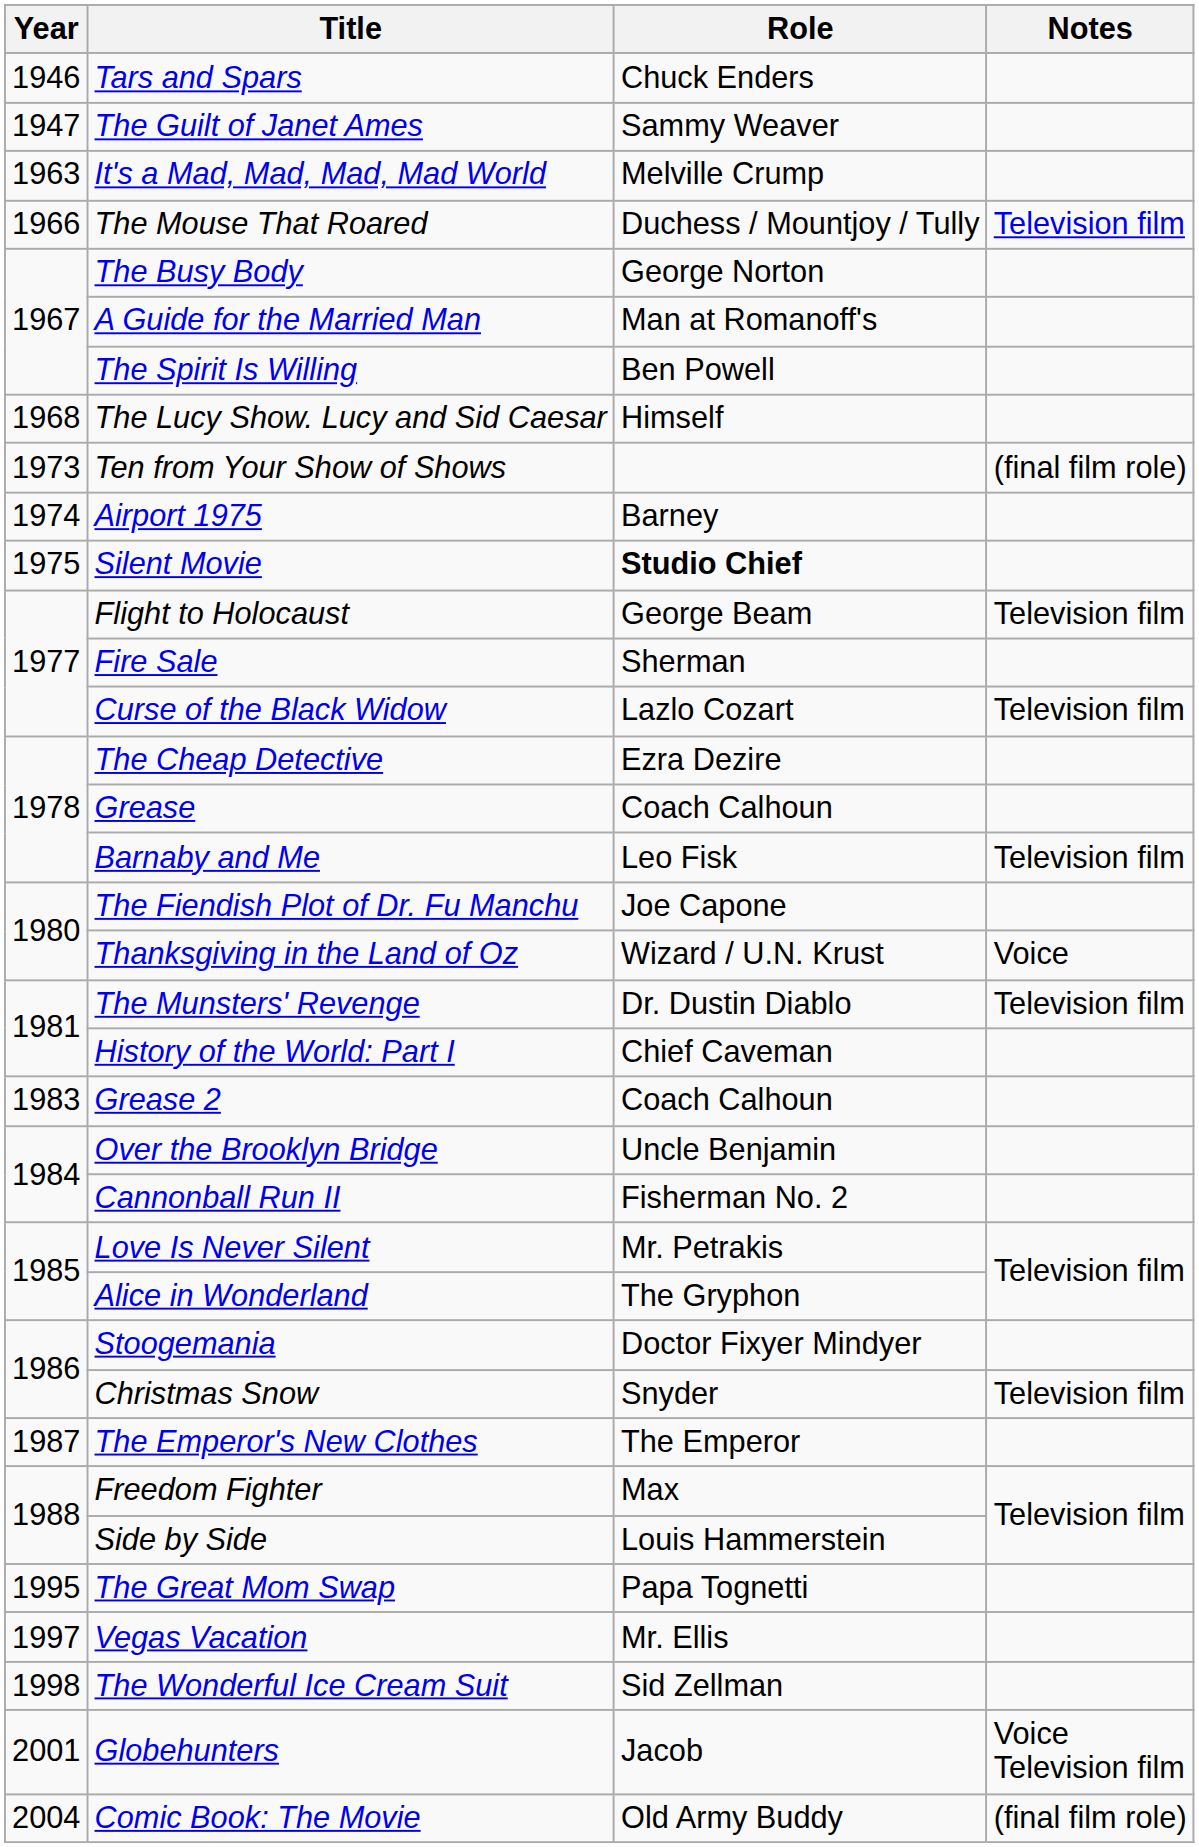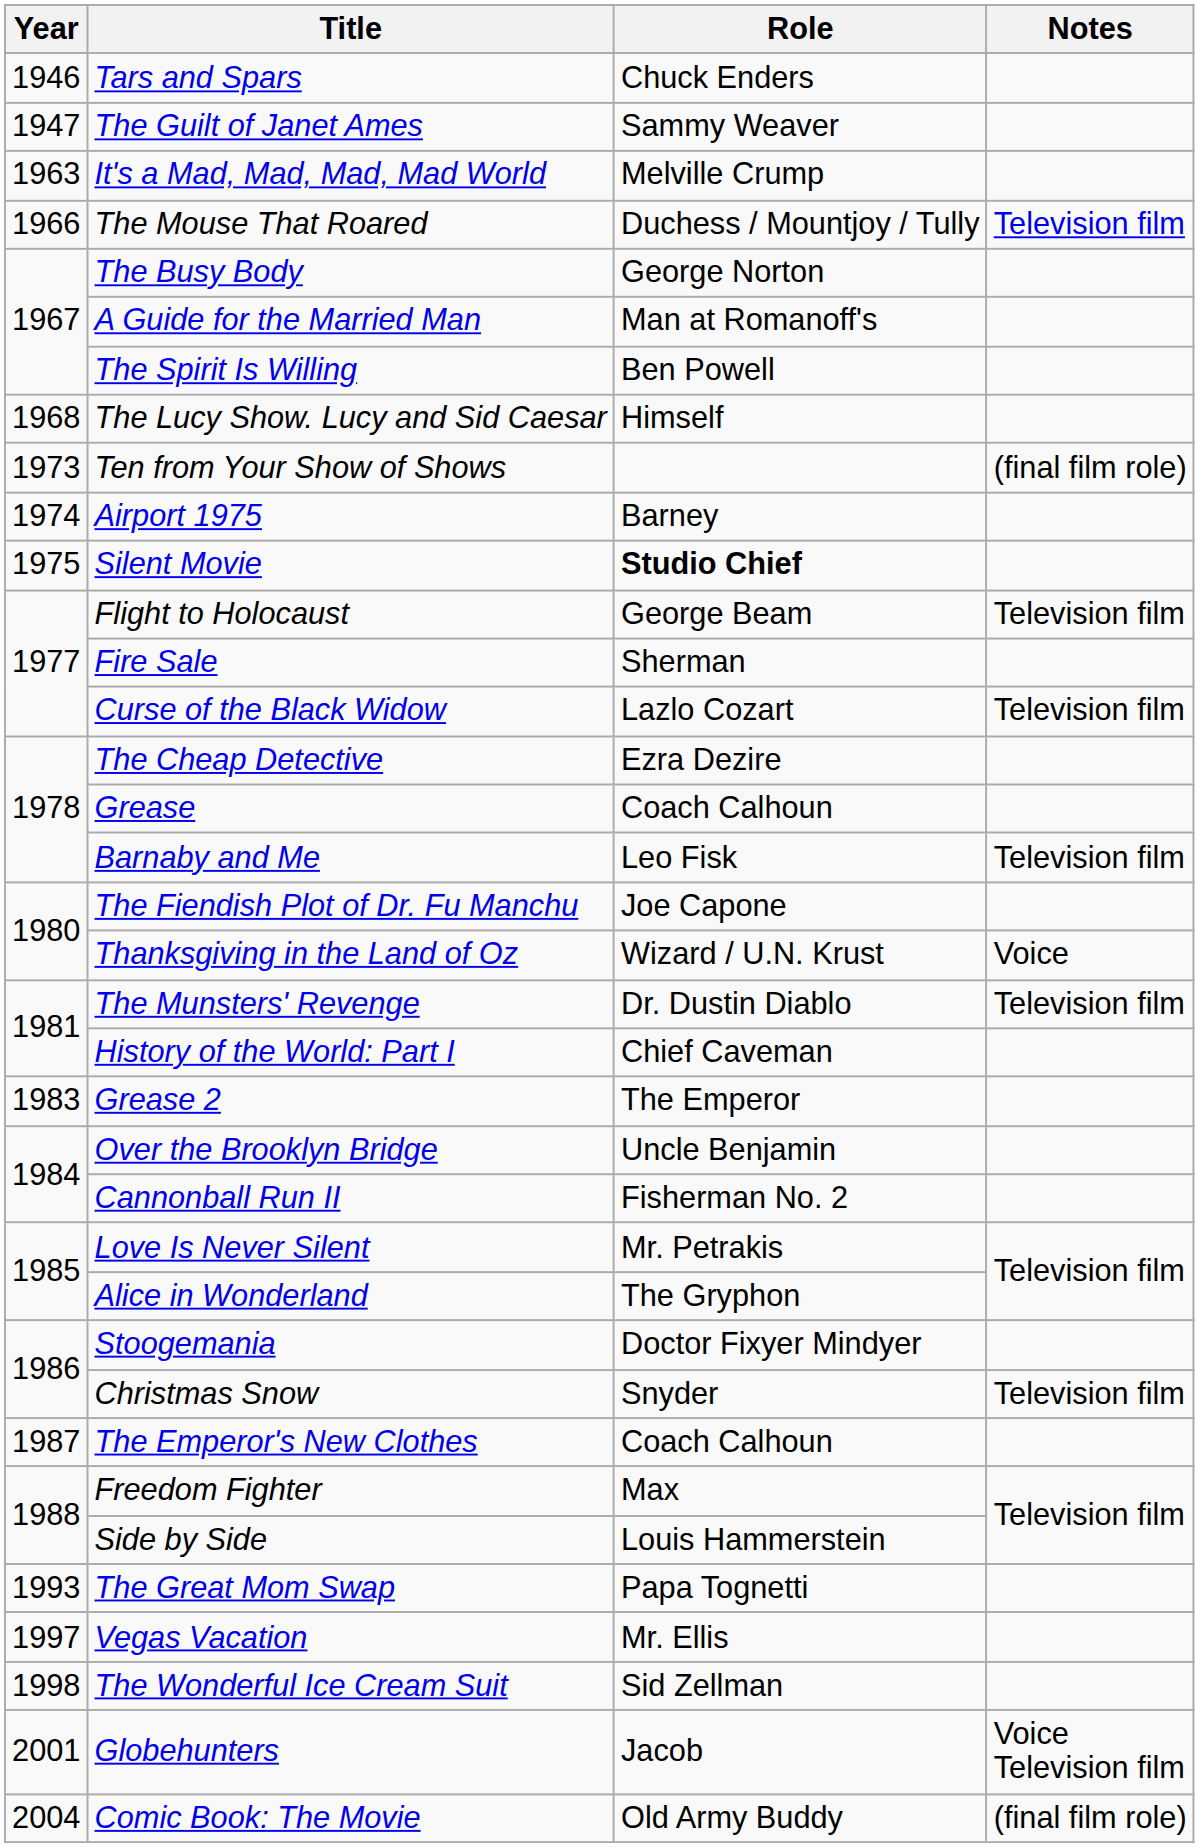 <table class="wikitable sortable">
 <tr>
 <th>Year</th>
 <th>Title</th>
 <th>Role</th>
 <th>Notes</th>
 </tr>
 <tr>
 <td>1946</td>
 <td><em><a href='#'>Tars and Spars</a></em></td>
 <td>Chuck Enders</td>
 <td></td>
 </tr>
 <tr>
 <td>1947</td>
 <td><em><a href='#'>The Guilt of Janet Ames</a></em></td>
 <td>Sammy Weaver</td>
 <td></td>
 </tr>
 <tr>
 <td>1963</td>
 <td><em><a href='#'>It's a Mad, Mad, Mad, Mad World</a></em></td>
 <td>Melville Crump</td>
 <td></td>
 </tr>
 <tr>
 <td>1966</td>
 <td><em>The Mouse That Roared</em></td>
 <td>Duchess / Mountjoy / Tully</td>
 <td><a href='#'>Television film</a></td>
 </tr>
 <tr>
 <td rowspan=3>1967</td>
 <td><em><a href='#'>The Busy Body</a></em></td>
 <td>George Norton</td>
 <td></td>
 </tr>
 <tr>
 <td><em><a href='#'>A Guide for the Married Man</a></em></td>
 <td>Man at Romanoff's</td>
 <td></td>
 </tr>
 <tr>
 <td><em><a href='#'>The Spirit Is Willing</a></em></td>
 <td>Ben Powell</td>
 <td></td>
 </tr>
 <tr>
 <td>1968</td>
 <td><em>The Lucy Show. Lucy and Sid Caesar</em></td>
 <td>Himself</td>
 <td></td>
 </tr>
 <tr>
 <td>1973</td>
 <td><em>Ten from Your Show of Shows</em></td>
 <td></td>
 <td>(final film role)</td>
 </tr>
 <tr>
 <td>1974</td>
 <td><em><a href='#'>Airport 1975</a></em></td>
 <td>Barney</td>
 <td></td>
 </tr>
 <tr>
 <td>1975</td>
 <td><em><a href='#'>Silent Movie</a></em></td>
 <td><strong>Studio Chief</strong></td>
 <td></td>
 </tr>
 <tr>
 <td rowspan=3>1977</td>
 <td><em>Flight to Holocaust</em></td>
 <td>George Beam</td>
 <td>Television film</td>
 </tr>
 <tr>
 <td><em><a href='#'>Fire Sale</a></em></td>
 <td>Sherman</td>
 <td></td>
 </tr>
 <tr>
 <td><em><a href='#'>Curse of the Black Widow</a></em></td>
 <td>Lazlo Cozart</td>
 <td>Television film</td>
 </tr>
 <tr>
 <td rowspan=3>1978</td>
 <td><em><a href='#'>The Cheap Detective</a></em></td>
 <td>Ezra Dezire</td>
 <td></td>
 </tr>
 <tr>
 <td><em><a href='#'>Grease</a></em></td>
 <td>Coach Calhoun</td>
 <td></td>
 </tr>
 <tr>
 <td><em><a href='#'>Barnaby and Me</a></em></td>
 <td>Leo Fisk</td>
 <td>Television film</td>
 </tr>
 <tr>
 <td rowspan=2>1980</td>
 <td><em><a href='#'>The Fiendish Plot of Dr. Fu Manchu</a></em></td>
 <td>Joe Capone</td>
 <td></td>
 </tr>
 <tr>
 <td><em><a href='#'>Thanksgiving in the Land of Oz</a></em></td>
 <td>Wizard / U.N. Krust</td>
 <td>Voice</td>
 </tr>
 <tr>
 <td rowspan=2>1981</td>
 <td><em><a href='#'>The Munsters' Revenge</a></em></td>
 <td>Dr. Dustin Diablo</td>
 <td>Television film</td>
 </tr>
 <tr>
 <td><em><a href='#'>History of the World: Part I</a></em></td>
 <td>Chief Caveman</td>
 <td></td>
 </tr>
 <tr>
 <td>1983</td>
 <td><em><a href='#'>Grease 2</a></em></td>
-<td>Coach Calhoun</td>
+<td>The Emperor</td>
 <td></td>
 </tr>
 <tr>
 <td rowspan=2>1984</td>
 <td><em><a href='#'>Over the Brooklyn Bridge</a></em></td>
 <td>Uncle Benjamin</td>
 <td></td>
 </tr>
 <tr>
 <td><em><a href='#'>Cannonball Run II</a></em></td>
 <td>Fisherman No. 2</td>
 <td></td>
 </tr>
 <tr>
 <td rowspan=2>1985</td>
 <td><em><a href='#'>Love Is Never Silent</a></em></td>
 <td>Mr. Petrakis</td>
 <td rowspan=2>Television film</td>
 </tr>
 <tr>
 <td><em><a href='#'>Alice in Wonderland</a></em></td>
 <td>The Gryphon</td>
 </tr>
 <tr>
 <td rowspan=2>1986</td>
 <td><em><a href='#'>Stoogemania</a></em></td>
 <td>Doctor Fixyer Mindyer</td>
 <td></td>
 </tr>
 <tr>
 <td><em>Christmas Snow</em></td>
 <td>Snyder</td>
 <td>Television film</td>
 </tr>
 <tr>
 <td>1987</td>
 <td><em><a href='#'>The Emperor's New Clothes</a></em></td>
-<td>The Emperor</td>
+<td>Coach Calhoun</td>
 <td></td>
 </tr>
 <tr>
 <td rowspan=2>1988</td>
 <td><em>Freedom Fighter</em></td>
 <td>Max</td>
 <td rowspan=2>Television film</td>
 </tr>
 <tr>
 <td><em>Side by Side</em></td>
 <td>Louis Hammerstein</td>
 </tr>
 <tr>
-<td>1995</td>
+<td>1993</td>
 <td><em><a href='#'>The Great Mom Swap</a></em></td>
 <td>Papa Tognetti</td>
 <td></td>
 </tr>
 <tr>
 <td>1997</td>
 <td><em><a href='#'>Vegas Vacation</a></em></td>
 <td>Mr. Ellis</td>
 <td></td>
 </tr>
 <tr>
 <td>1998</td>
 <td><em><a href='#'>The Wonderful Ice Cream Suit</a></em></td>
 <td>Sid Zellman</td>
 <td></td>
 </tr>
 <tr>
 <td>2001</td>
 <td><em><a href='#'>Globehunters</a></em></td>
 <td>Jacob</td>
 <td>Voice<br>Television film</td>
 </tr>
 <tr>
 <td>2004</td>
 <td><em><a href='#'>Comic Book: The Movie</a></em></td>
 <td>Old Army Buddy</td>
 <td>(final film role)</td>
 </tr>
 <tr>
 </tr>
 </table>
